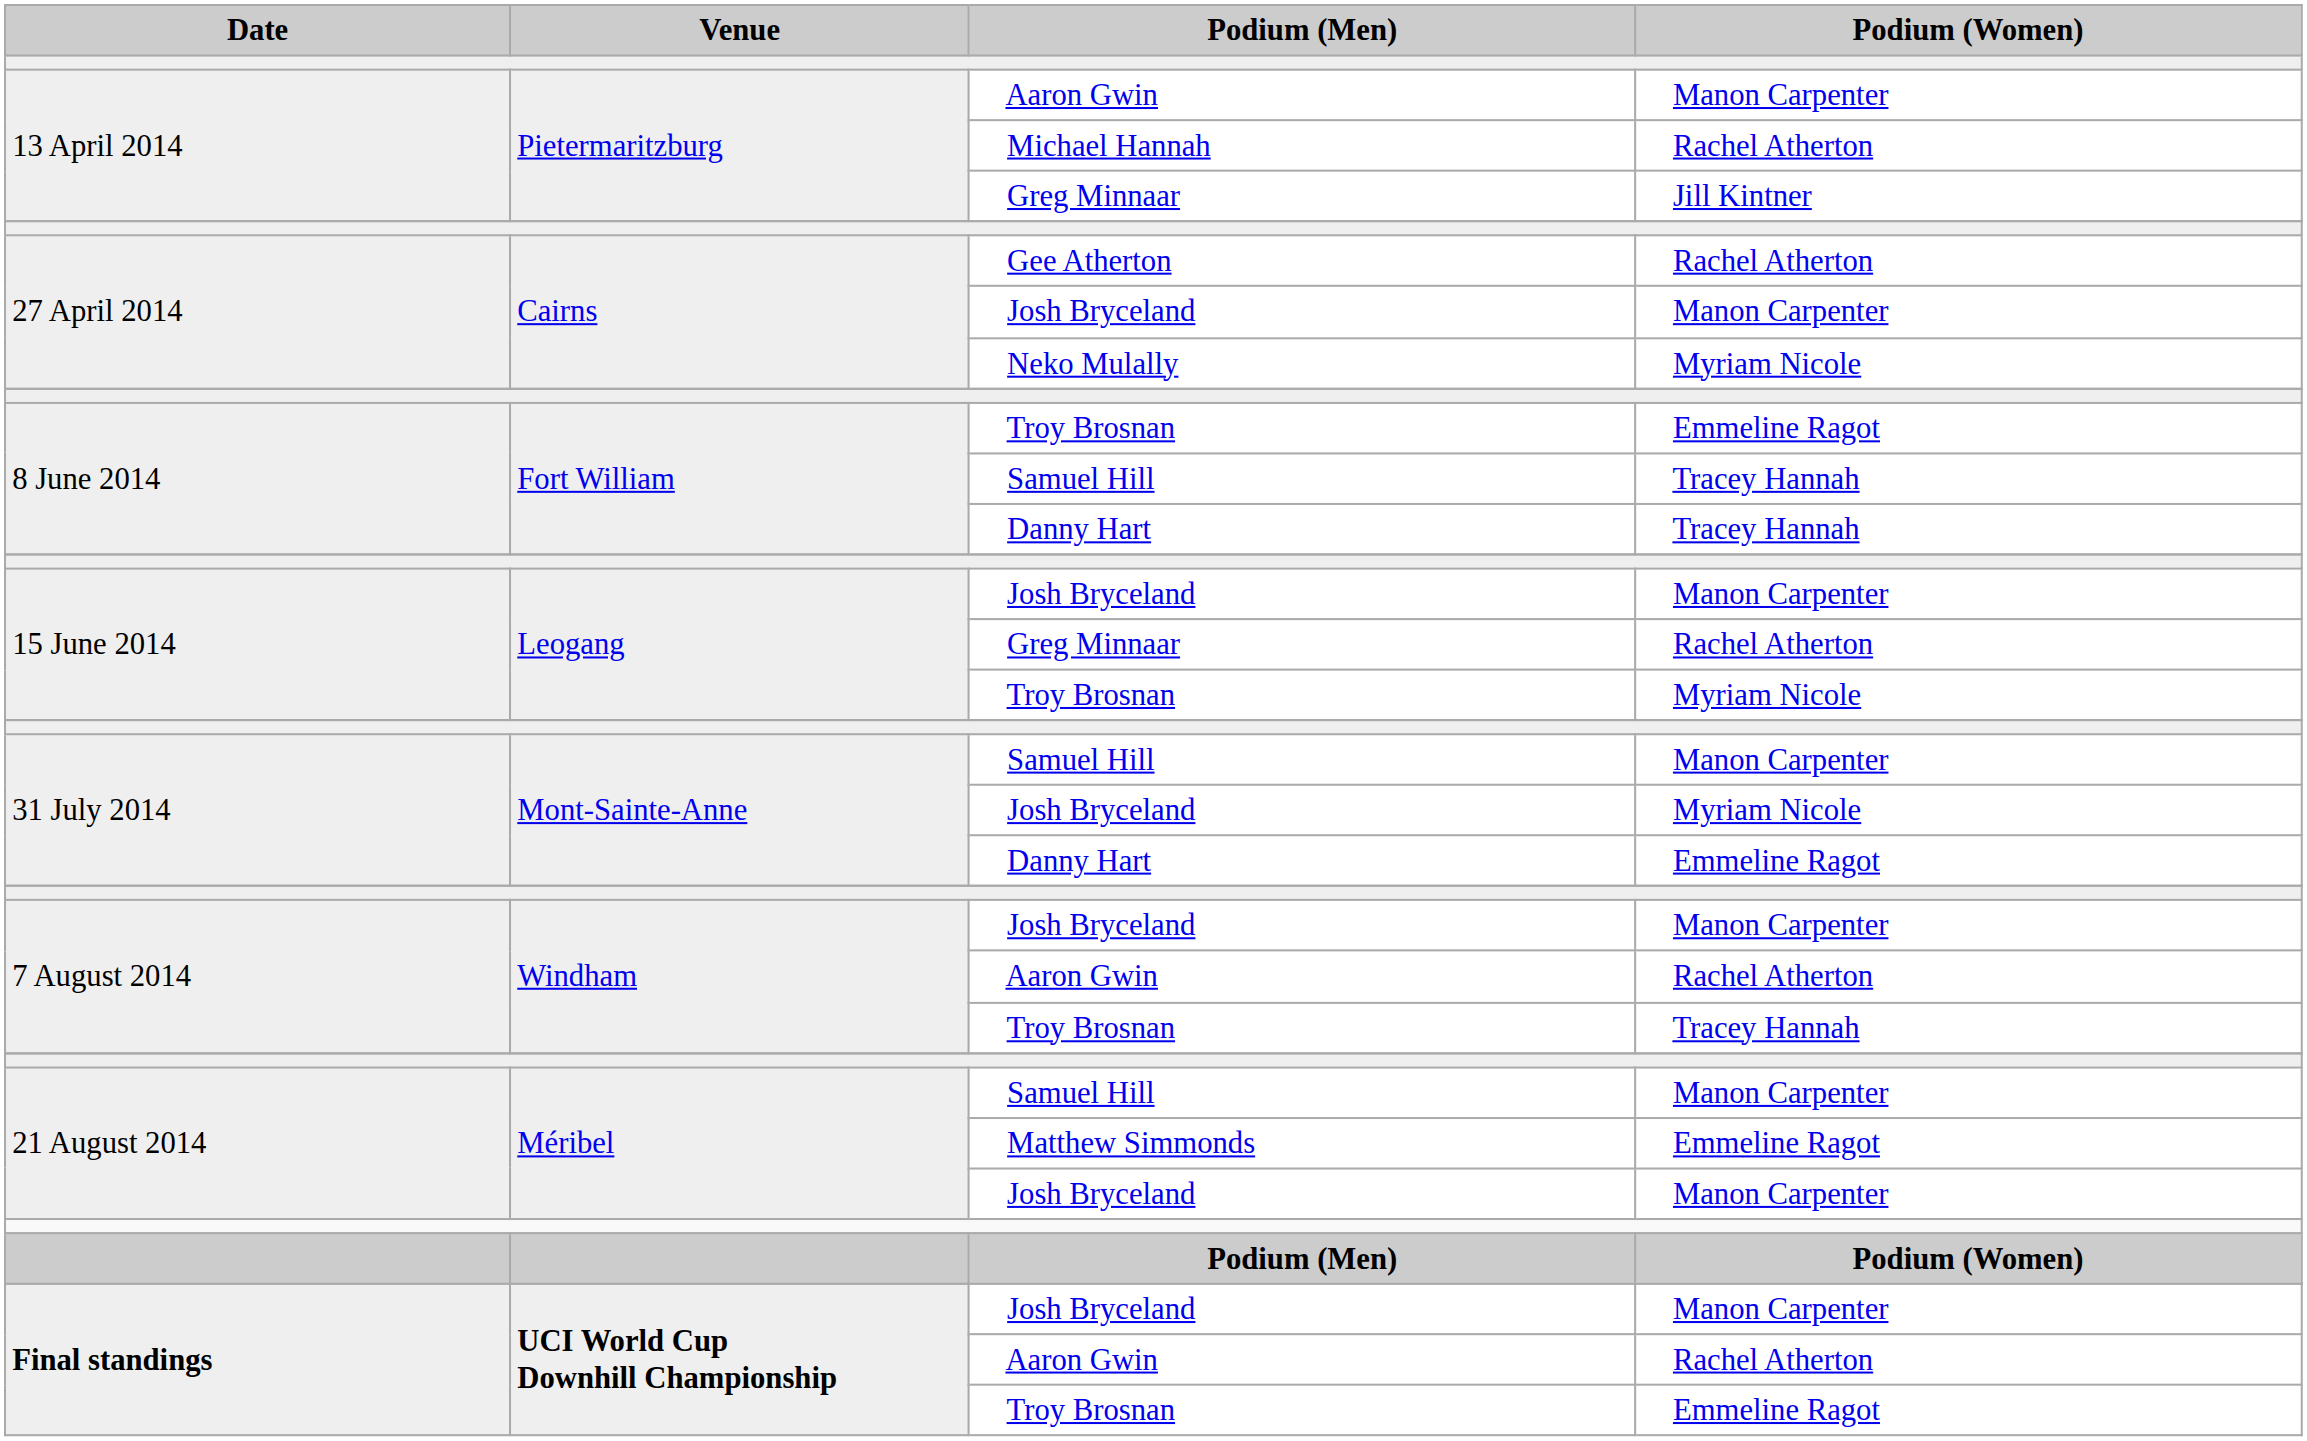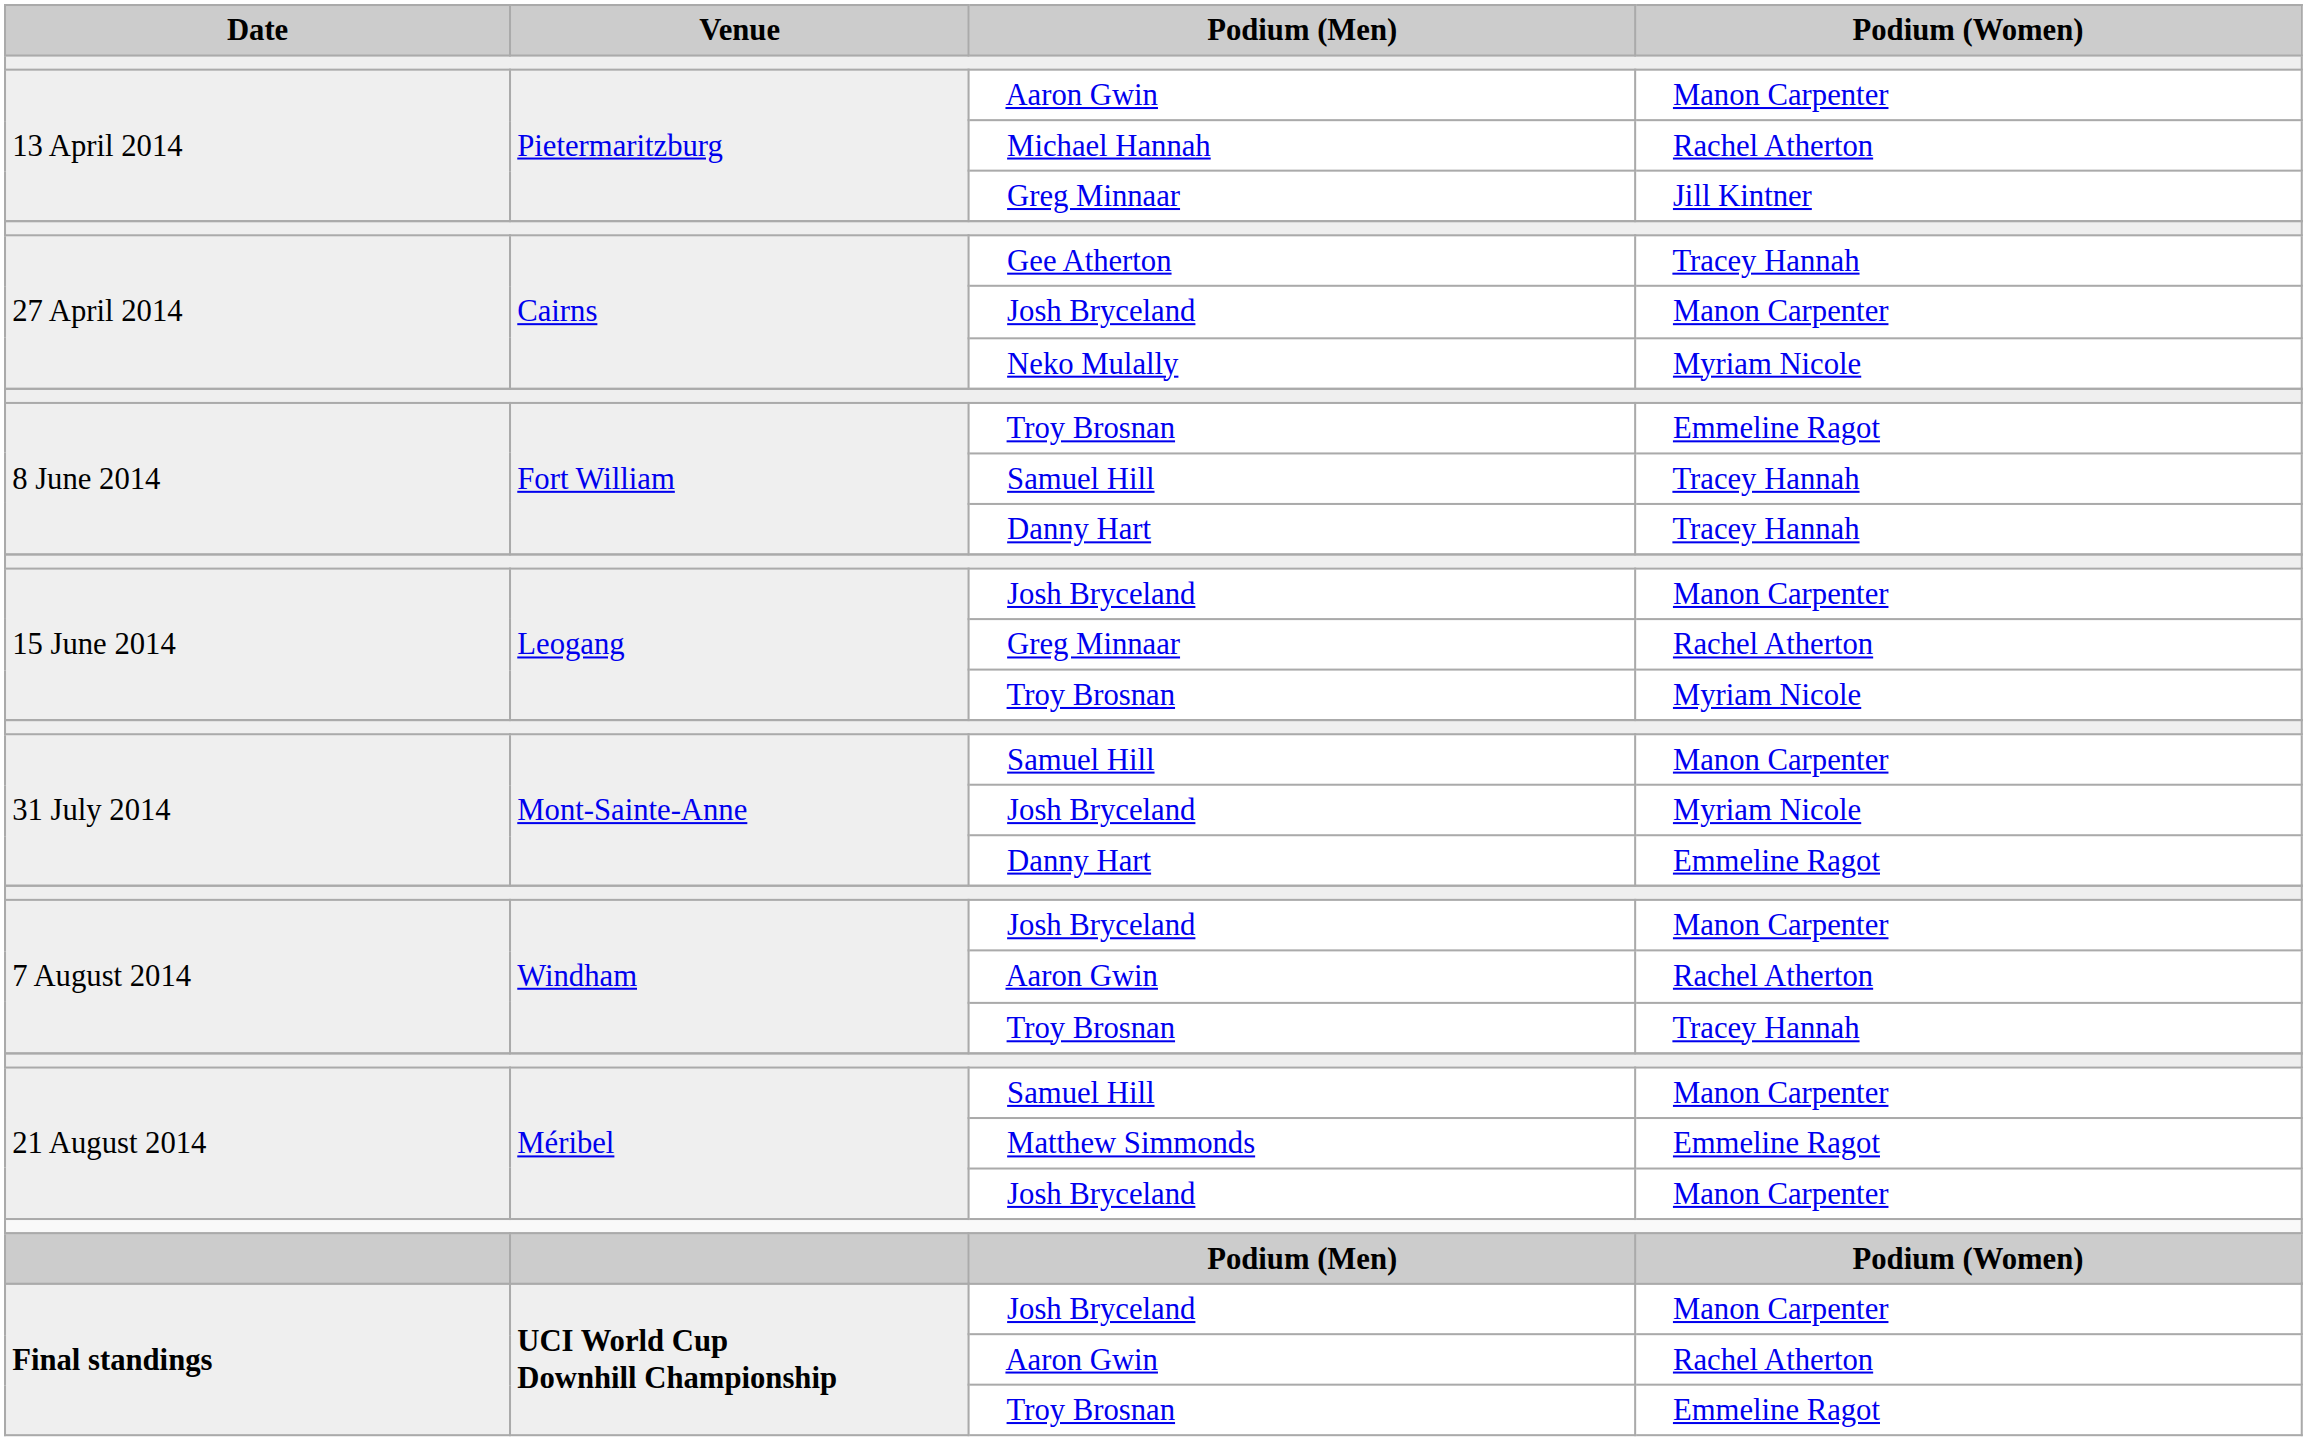 <table class="wikitable" width=90% bgcolor="#f7f8ff" cellpadding="3" cellspacing="0" border="1" style="font-size: 95%; border: gray solid 1px; border-collapse: collapse;">
 <tr bgcolor="#CCCCCC">
 <td align="center"><strong>Date</strong></td>
 <td width=20% align="center"><strong>Venue</strong></td>
 <td width=29% align="center"><strong>Podium (Men)</strong></td>
 <td width=29% align="center"><strong>Podium (Women)</strong></td>
 </tr>
 <tr bgcolor="#EFEFEF">
 <td colspan=4></td>
 </tr>
 <tr bgcolor="#EFEFEF">
 <td rowspan=3>13 April 2014</td>
 <td rowspan=3> <a href='#'>Pietermaritzburg</a></td>
 <td bgcolor="#ffffff">      <a href='#'>Aaron Gwin</a></td>
 <td bgcolor="#ffffff">      <a href='#'>Manon Carpenter</a></td>
 </tr>
 <tr>
 <td bgcolor="#ffffff">      <a href='#'>Michael Hannah</a></td>
 <td bgcolor="#ffffff">      <a href='#'>Rachel Atherton</a></td>
 </tr>
 <tr>
 <td bgcolor="#ffffff">      <a href='#'>Greg Minnaar</a></td>
 <td bgcolor="#ffffff">      <a href='#'>Jill Kintner</a></td>
 </tr>
 <tr>
 </tr>
 <tr bgcolor="#EFEFEF">
 <td colspan=4></td>
 </tr>
 <tr bgcolor="#EFEFEF">
 <td rowspan=3>27 April 2014</td>
 <td rowspan=3> <a href='#'>Cairns</a></td>
 <td bgcolor="#ffffff">      <a href='#'>Gee Atherton</a></td>
-<td bgcolor="#ffffff">      <a href='#'>Rachel Atherton</a></td>
+<td bgcolor="#ffffff">      <a href='#'>Tracey Hannah</a></td>
 </tr>
 <tr>
 <td bgcolor="#ffffff">      <a href='#'>Josh Bryceland</a></td>
 <td bgcolor="#ffffff">      <a href='#'>Manon Carpenter</a></td>
 </tr>
 <tr>
 <td bgcolor="#ffffff">      <a href='#'>Neko Mulally</a></td>
 <td bgcolor="#ffffff">      <a href='#'>Myriam Nicole</a></td>
 </tr>
 <tr>
 </tr>
 <tr bgcolor="#EFEFEF">
 <td colspan=4></td>
 </tr>
 <tr bgcolor="#EFEFEF">
 <td rowspan=3>8 June 2014</td>
 <td rowspan=3> <a href='#'>Fort William</a></td>
 <td bgcolor="#ffffff">      <a href='#'>Troy Brosnan</a></td>
 <td bgcolor="#ffffff">      <a href='#'>Emmeline Ragot</a></td>
 </tr>
 <tr>
 <td bgcolor="#ffffff">      <a href='#'>Samuel Hill</a></td>
 <td bgcolor="#ffffff">      <a href='#'>Tracey Hannah</a></td>
 </tr>
 <tr>
 <td bgcolor="#ffffff">      <a href='#'>Danny Hart</a></td>
 <td bgcolor="#ffffff">      <a href='#'>Tracey Hannah</a></td>
 </tr>
 <tr>
 </tr>
 <tr bgcolor="#EFEFEF">
 <td colspan=4></td>
 </tr>
 <tr bgcolor="#EFEFEF">
 <td rowspan=3>15 June 2014</td>
 <td rowspan=3> <a href='#'>Leogang</a></td>
 <td bgcolor="#ffffff">      <a href='#'>Josh Bryceland</a></td>
 <td bgcolor="#ffffff">      <a href='#'>Manon Carpenter</a></td>
 </tr>
 <tr>
 <td bgcolor="#ffffff">      <a href='#'>Greg Minnaar</a></td>
 <td bgcolor="#ffffff">      <a href='#'>Rachel Atherton</a></td>
 </tr>
 <tr>
 <td bgcolor="#ffffff">      <a href='#'>Troy Brosnan</a></td>
 <td bgcolor="#ffffff">      <a href='#'>Myriam Nicole</a></td>
 </tr>
 <tr>
 </tr>
 <tr bgcolor="#EFEFEF">
 <td colspan=4></td>
 </tr>
 <tr bgcolor="#EFEFEF">
 <td rowspan=3>31 July 2014</td>
 <td rowspan=3> <a href='#'>Mont-Sainte-Anne</a></td>
 <td bgcolor="#ffffff">      <a href='#'>Samuel Hill</a></td>
 <td bgcolor="#ffffff">      <a href='#'>Manon Carpenter</a></td>
 </tr>
 <tr>
 <td bgcolor="#ffffff">      <a href='#'>Josh Bryceland</a></td>
 <td bgcolor="#ffffff">      <a href='#'>Myriam Nicole</a></td>
 </tr>
 <tr>
 <td bgcolor="#ffffff">      <a href='#'>Danny Hart</a></td>
 <td bgcolor="#ffffff">      <a href='#'>Emmeline Ragot</a></td>
 </tr>
 <tr>
 </tr>
 <tr bgcolor="#EFEFEF">
 <td colspan=4></td>
 </tr>
 <tr bgcolor="#EFEFEF">
 <td rowspan=3>7 August 2014</td>
 <td rowspan=3> <a href='#'>Windham</a></td>
 <td bgcolor="#ffffff">      <a href='#'>Josh Bryceland</a></td>
 <td bgcolor="#ffffff">      <a href='#'>Manon Carpenter</a></td>
 </tr>
 <tr>
 <td bgcolor="#ffffff">      <a href='#'>Aaron Gwin</a></td>
 <td bgcolor="#ffffff">      <a href='#'>Rachel Atherton</a></td>
 </tr>
 <tr>
 <td bgcolor="#ffffff">      <a href='#'>Troy Brosnan</a></td>
 <td bgcolor="#ffffff">      <a href='#'>Tracey Hannah</a></td>
 </tr>
 <tr>
 </tr>
 <tr bgcolor="#EFEFEF">
 <td colspan=4></td>
 </tr>
 <tr bgcolor="#EFEFEF">
 <td rowspan=3>21 August 2014</td>
 <td rowspan=3> <a href='#'>Méribel</a></td>
 <td bgcolor="#ffffff">      <a href='#'>Samuel Hill</a></td>
 <td bgcolor="#ffffff">      <a href='#'>Manon Carpenter</a></td>
 </tr>
 <tr>
 <td bgcolor="#ffffff">      <a href='#'>Matthew Simmonds</a></td>
 <td bgcolor="#ffffff">      <a href='#'>Emmeline Ragot</a></td>
 </tr>
 <tr>
 <td bgcolor="#ffffff">      <a href='#'>Josh Bryceland</a></td>
 <td bgcolor="#ffffff">      <a href='#'>Manon Carpenter</a></td>
 </tr>
 <tr>
 <td colspan=4></td>
 </tr>
 <tr bgcolor="#CCCCCC">
 <td align="center"></td>
 <td width=20% align="center"></td>
 <td width=29% align="center"><strong>Podium (Men)</strong></td>
 <td width=29% align="center"><strong>Podium (Women)</strong></td>
 </tr>
 <tr bgcolor="#EFEFEF">
 </tr>
 <tr bgcolor="#EFEFEF">
 <td rowspan=3><strong>Final standings</strong></td>
 <td rowspan=3><strong>UCI World Cup<br> Downhill Championship</strong></td>
 <td bgcolor="#ffffff">      <a href='#'>Josh Bryceland</a></td>
 <td bgcolor="#ffffff">      <a href='#'>Manon Carpenter</a></td>
 </tr>
 <tr>
 <td bgcolor="#ffffff">      <a href='#'>Aaron Gwin</a></td>
 <td bgcolor="#ffffff">      <a href='#'>Rachel Atherton</a></td>
 </tr>
 <tr>
 <td bgcolor="#ffffff">      <a href='#'>Troy Brosnan</a></td>
 <td bgcolor="#ffffff">      <a href='#'>Emmeline Ragot</a></td>
 </tr>
 </table>
